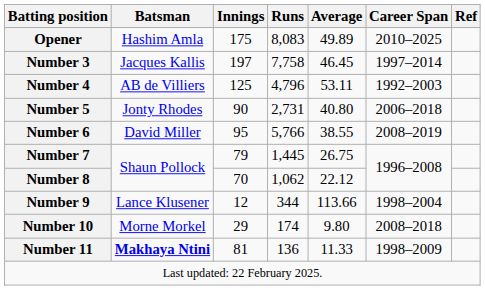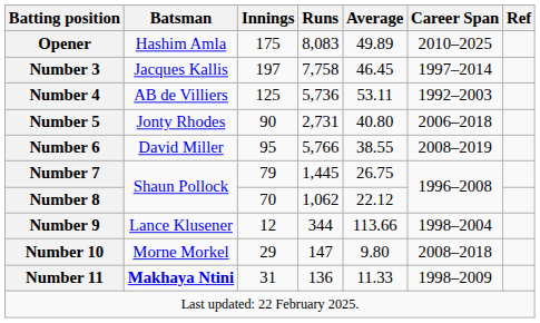 <table class="wikitable sortable" style=text-align:center;>
 <tr>
 <th scope="col">Batting position</th>
 <th scope="col">Batsman</th>
 <th scope="col">Innings</th>
 <th scope="col">Runs</th>
 <th scope="col">Average</th>
 <th scope="col">Career Span</th>
 <th scope="col">Ref</th>
 </tr>
 <tr>
 <th scope=row style=text-align:center;>Opener</th>
 <td><a href='#'>Hashim Amla</a></td>
 <td>175</td>
 <td>8,083</td>
 <td>49.89</td>
 <td>2010–2025</td>
 <td></td>
 </tr>
 <tr>
 <th scope=row style=text-align:center;>Number 3</th>
 <td><a href='#'>Jacques Kallis</a></td>
 <td>197</td>
 <td>7,758</td>
 <td>46.45</td>
 <td>1997–2014</td>
 <td></td>
 </tr>
 <tr>
 <th scope=row style=text-align:center;>Number 4</th>
 <td><a href='#'>AB de Villiers</a></td>
 <td>125</td>
-<td>4,796</td>
+<td>5,736</td>
 <td>53.11</td>
 <td>1992–2003</td>
 <td></td>
 </tr>
 <tr>
 <th scope=row style=text-align:center;>Number 5</th>
 <td><a href='#'>Jonty Rhodes</a></td>
 <td>90</td>
 <td>2,731</td>
 <td>40.80</td>
 <td>2006–2018</td>
 <td></td>
 </tr>
 <tr>
 <th scope=row style=text-align:center;>Number 6</th>
 <td><a href='#'>David Miller</a></td>
 <td>95</td>
 <td>5,766</td>
 <td>38.55</td>
 <td>2008–2019</td>
 <td></td>
 </tr>
 <tr>
 <th scope=row style=text-align:center;>Number 7</th>
 <td rowspan=2><a href='#'>Shaun Pollock</a></td>
 <td>79</td>
 <td>1,445</td>
 <td>26.75</td>
 <td rowspan=2>1996–2008</td>
 <td></td>
 </tr>
 <tr>
 <th scope=row style=text-align:center;>Number 8</th>
 <td>70</td>
 <td>1,062</td>
 <td>22.12</td>
 <td></td>
 </tr>
 <tr>
 <th scope=row style=text-align:center;>Number 9</th>
 <td><a href='#'>Lance Klusener</a></td>
 <td>12</td>
 <td>344</td>
 <td>113.66</td>
 <td>1998–2004</td>
 <td></td>
 </tr>
 <tr>
 <th scope=row style=text-align:center;>Number 10</th>
 <td><a href='#'>Morne Morkel</a></td>
 <td>29</td>
-<td>174</td>
+<td>147</td>
 <td>9.80</td>
 <td>2008–2018</td>
 <td></td>
 </tr>
 <tr>
 <th scope=row style=text-align:center;>Number 11</th>
 <td><strong><a href='#'>Makhaya Ntini</a></strong></td>
-<td>81</td>
+<td>31</td>
 <td>136</td>
 <td>11.33</td>
 <td>1998–2009</td>
 <td></td>
 </tr>
 <tr>
 <td colspan=7><small>Last updated: 22 February 2025.</small></td>
 </tr>
 </table>
